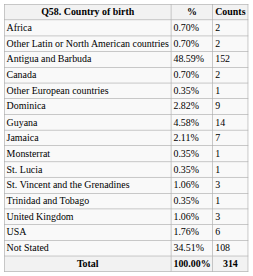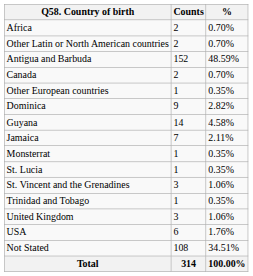 <table class="wikitable sortable">
 <tr>
 <th>Q58. Country of birth</th>
+<th>Counts</th>
 <th>%</th>
-<th>Counts</th>
 </tr>
 <tr>
 <td>Africa</td>
+<td>2</td>
 <td>0.70%</td>
-<td>2</td>
 </tr>
 <tr>
 <td>Other Latin or North American countries</td>
+<td>2</td>
 <td>0.70%</td>
-<td>2</td>
 </tr>
 <tr>
 <td>Antigua and Barbuda</td>
+<td>152</td>
 <td>48.59%</td>
-<td>152</td>
 </tr>
 <tr>
 <td>Canada</td>
+<td>2</td>
 <td>0.70%</td>
-<td>2</td>
 </tr>
 <tr>
 <td>Other European countries</td>
+<td>1</td>
 <td>0.35%</td>
-<td>1</td>
 </tr>
 <tr>
 <td>Dominica</td>
+<td>9</td>
 <td>2.82%</td>
-<td>9</td>
 </tr>
 <tr>
 <td>Guyana</td>
+<td>14</td>
 <td>4.58%</td>
-<td>14</td>
 </tr>
 <tr>
 <td>Jamaica</td>
+<td>7</td>
 <td>2.11%</td>
-<td>7</td>
 </tr>
 <tr>
 <td>Monsterrat</td>
+<td>1</td>
 <td>0.35%</td>
-<td>1</td>
 </tr>
 <tr>
 <td>St. Lucia</td>
+<td>1</td>
 <td>0.35%</td>
-<td>1</td>
 </tr>
 <tr>
 <td>St. Vincent and the Grenadines</td>
+<td>3</td>
 <td>1.06%</td>
-<td>3</td>
 </tr>
 <tr>
 <td>Trinidad and Tobago</td>
+<td>1</td>
 <td>0.35%</td>
-<td>1</td>
 </tr>
 <tr>
 <td>United Kingdom</td>
+<td>3</td>
 <td>1.06%</td>
-<td>3</td>
 </tr>
 <tr>
 <td>USA</td>
+<td>6</td>
 <td>1.76%</td>
-<td>6</td>
 </tr>
 <tr>
 <td>Not Stated</td>
+<td>108</td>
 <td>34.51%</td>
-<td>108</td>
 </tr>
 <tr>
 <th>Total</th>
+<th>314</th>
 <th>100.00%</th>
-<th>314</th>
 </tr>
 </table>
